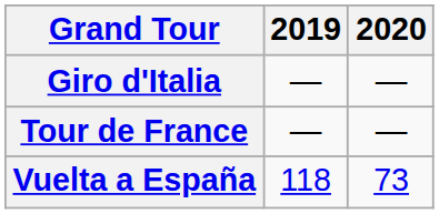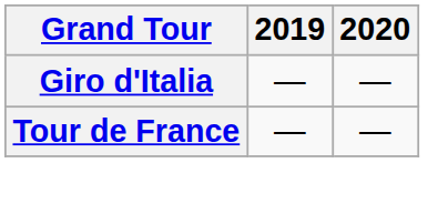 <table class="wikitable plainrowheaders">
 <tr>
 <th scope="col"><a href='#'>Grand Tour</a></th>
 <th scope="col">2019</th>
 <th scope="col">2020</th>
 </tr>
 <tr style="text-align:center;">
 <th scope="row"> <a href='#'>Giro d'Italia</a></th>
 <td>—</td>
 <td>—</td>
 </tr>
 <tr style="text-align:center;">
 <th scope="row"> <a href='#'>Tour de France</a></th>
 <td>—</td>
 <td>—</td>
 </tr>
-<tr style="text-align:center;">
-<th scope="row"> <a href='#'>Vuelta a España</a></th>
-<td><a href='#'>118</a></td>
-<td><a href='#'>73</a></td>
-</tr>
 </table>
